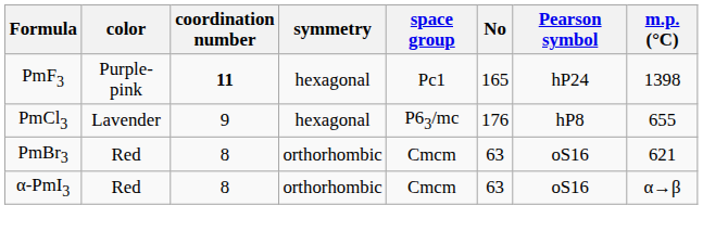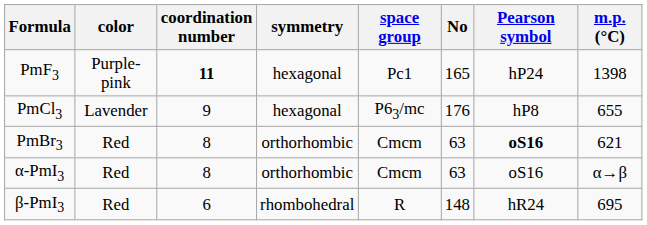 <table Class = "wikitable" style = "text-align: center">
 <tr>
 <th>Formula</th>
 <th>color</th>
 <th>coordination<br>number</th>
 <th>symmetry</th>
 <th><a href='#'>space group</a></th>
 <th>No</th>
 <th><a href='#'>Pearson symbol</a></th>
 <th><a href='#'>m.p.</a> (°C)</th>
 </tr>
 <tr>
 <td>PmF<sub>3</sub></td>
 <td>Purple-pink</td>
 <td><strong>11</strong></td>
 <td>hexagonal</td>
 <td>Pc1</td>
 <td>165</td>
 <td>hP24</td>
 <td>1398</td>
 </tr>
 <tr>
 <td>PmCl<sub>3</sub></td>
 <td>Lavender</td>
 <td>9</td>
 <td>hexagonal</td>
 <td>P6<sub>3</sub>/mc</td>
 <td>176</td>
 <td>hP8</td>
 <td>655</td>
 </tr>
 <tr>
 <td>PmBr<sub>3</sub></td>
 <td>Red</td>
 <td>8</td>
 <td>orthorhombic</td>
 <td>Cmcm</td>
 <td>63</td>
-<td>oS16</td>
+<td><strong>oS16</strong></td>
 <td>621</td>
 </tr>
 <tr>
 <td>α-PmI<sub>3</sub></td>
 <td>Red</td>
 <td>8</td>
 <td>orthorhombic</td>
 <td>Cmcm</td>
 <td>63</td>
 <td>oS16</td>
 <td>α→β</td>
 </tr>
+<tr>
+<td>β-PmI<sub>3</sub></td>
+<td>Red</td>
+<td>6</td>
+<td>rhombohedral</td>
+<td>R</td>
+<td>148</td>
+<td>hR24</td>
+<td>695</td>
+</tr>
 </table>
